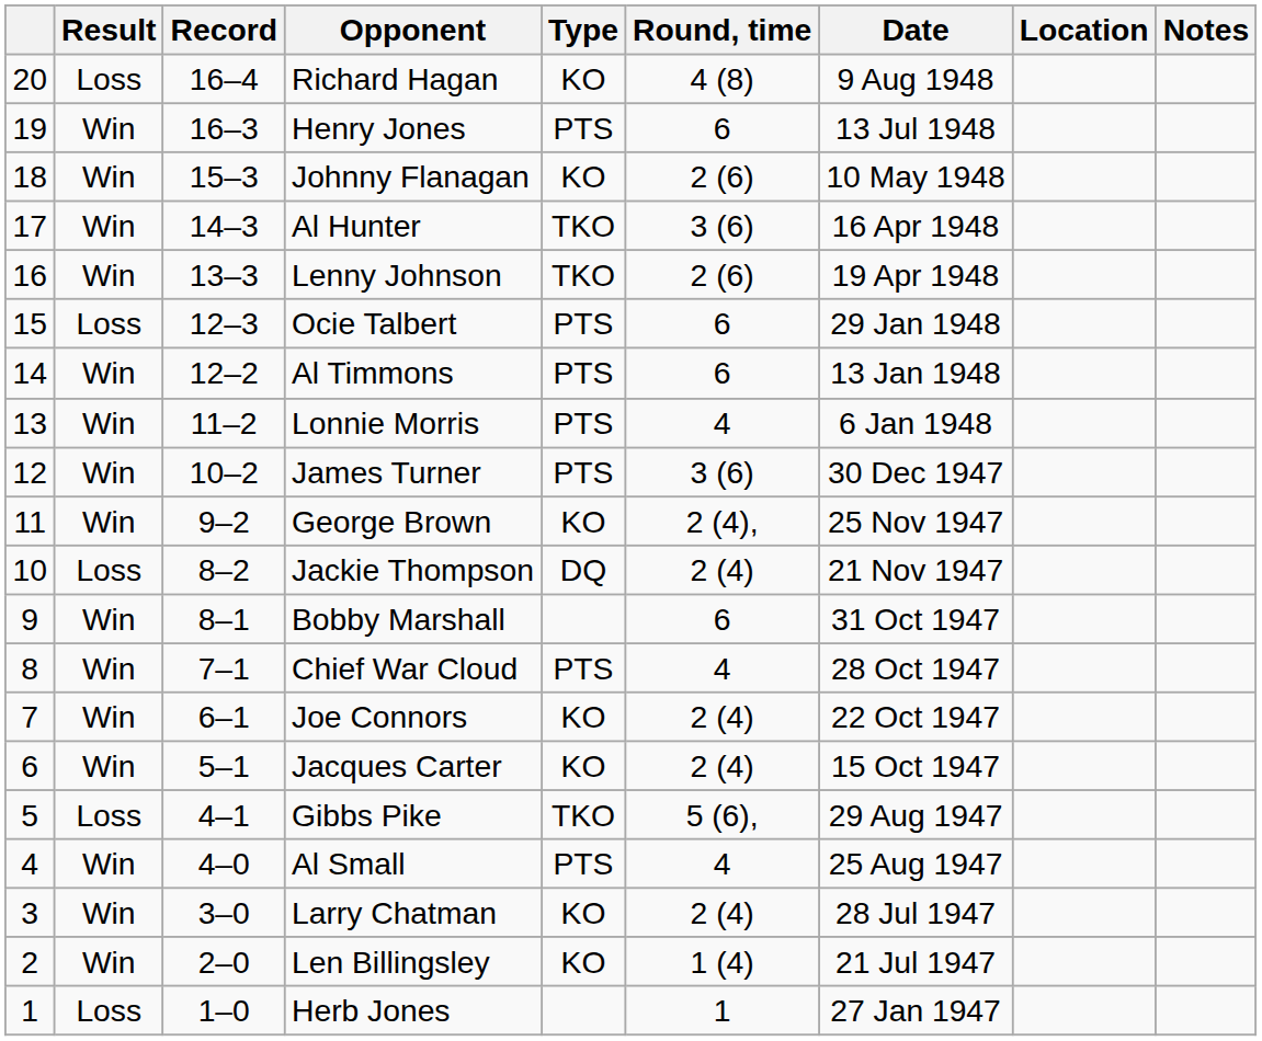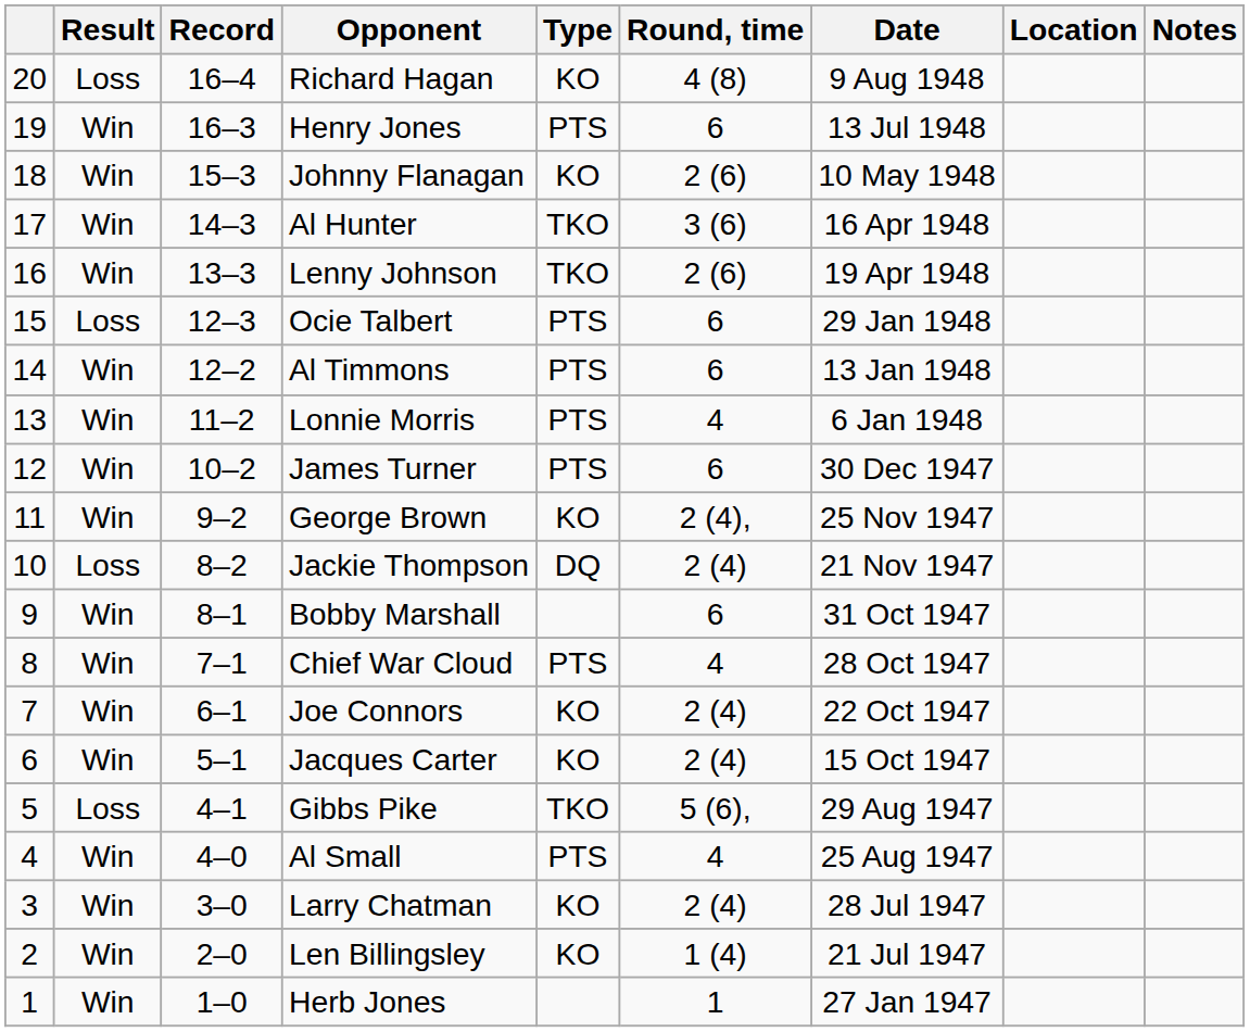 <table class="wikitable" style="text-align:center; font-size:95%">
 <tr>
 <th></th>
 <th>Result</th>
 <th>Record</th>
 <th>Opponent</th>
 <th>Type</th>
 <th>Round, time</th>
 <th>Date</th>
 <th>Location</th>
 <th>Notes</th>
 </tr>
 <tr>
 <td>20</td>
 <td>Loss</td>
 <td>16–4</td>
 <td style="text-align:left;"> Richard Hagan</td>
 <td>KO</td>
 <td>4 (8)</td>
 <td>9 Aug 1948</td>
 <td style="text-align:left;"> </td>
 <td style="text-align:left;"></td>
 </tr>
 <tr>
 <td>19</td>
 <td>Win</td>
 <td>16–3</td>
 <td style="text-align:left;"> Henry Jones</td>
 <td>PTS</td>
 <td>6</td>
 <td>13 Jul 1948</td>
 <td style="text-align:left;"> </td>
 <td style="text-align:left;"></td>
 </tr>
 <tr>
 <td>18</td>
 <td>Win</td>
 <td>15–3</td>
 <td style="text-align:left;"> Johnny Flanagan</td>
 <td>KO</td>
 <td>2 (6)</td>
 <td>10 May 1948</td>
 <td style="text-align:left;"> </td>
 <td style="text-align:left;"></td>
 </tr>
 <tr>
 <td>17</td>
 <td>Win</td>
 <td>14–3</td>
 <td style="text-align:left;"> Al Hunter</td>
 <td>TKO</td>
 <td>3 (6)</td>
 <td>16 Apr 1948</td>
 <td style="text-align:left;"> </td>
 <td style="text-align:left;"></td>
 </tr>
 <tr>
 <td>16</td>
 <td>Win</td>
 <td>13–3</td>
 <td style="text-align:left;"> Lenny Johnson</td>
 <td>TKO</td>
 <td>2 (6)</td>
 <td>19 Apr 1948</td>
 <td style="text-align:left;"> </td>
 <td style="text-align:left;"></td>
 </tr>
 <tr>
 <td>15</td>
 <td>Loss</td>
 <td>12–3</td>
 <td style="text-align:left;"> Ocie Talbert</td>
 <td>PTS</td>
 <td>6</td>
 <td>29 Jan 1948</td>
 <td style="text-align:left;"> </td>
 <td style="text-align:left;"></td>
 </tr>
 <tr>
 <td>14</td>
 <td>Win</td>
 <td>12–2</td>
 <td style="text-align:left;"> Al Timmons</td>
 <td>PTS</td>
 <td>6</td>
 <td>13 Jan 1948</td>
 <td style="text-align:left;"> </td>
 <td style="text-align:left;"></td>
 </tr>
 <tr>
 <td>13</td>
 <td>Win</td>
 <td>11–2</td>
 <td style="text-align:left;"> Lonnie Morris</td>
 <td>PTS</td>
 <td>4</td>
 <td>6 Jan 1948</td>
 <td style="text-align:left;"> </td>
 <td style="text-align:left;"></td>
 </tr>
 <tr>
 <td>12</td>
 <td>Win</td>
 <td>10–2</td>
 <td style="text-align:left;"> James Turner</td>
 <td>PTS</td>
-<td>3 (6)</td>
+<td>6</td>
 <td>30 Dec 1947</td>
 <td style="text-align:left;"> </td>
 <td></td>
 </tr>
 <tr>
 <td>11</td>
 <td>Win</td>
 <td>9–2</td>
 <td style="text-align:left;"> George Brown</td>
 <td>KO</td>
 <td>2 (4), </td>
 <td>25 Nov 1947</td>
 <td style="text-align:left;"> </td>
 <td></td>
 </tr>
 <tr>
 <td>10</td>
 <td>Loss</td>
 <td>8–2</td>
 <td style="text-align:left;"> Jackie Thompson</td>
 <td>DQ</td>
 <td>2 (4)</td>
 <td>21 Nov 1947</td>
 <td style="text-align:left;"> </td>
 <td></td>
 </tr>
 <tr>
 <td>9</td>
 <td>Win</td>
 <td>8–1</td>
 <td style="text-align:left;"> Bobby Marshall</td>
 <td></td>
 <td>6</td>
 <td>31 Oct 1947</td>
 <td style="text-align:left;"> </td>
 <td style="text-align:left;"></td>
 </tr>
 <tr>
 <td>8</td>
 <td>Win</td>
 <td>7–1</td>
 <td style="text-align:left;"> Chief War Cloud</td>
 <td>PTS</td>
 <td>4</td>
 <td>28 Oct 1947</td>
 <td style="text-align:left;"> </td>
 <td></td>
 </tr>
 <tr>
 <td>7</td>
 <td>Win</td>
 <td>6–1</td>
 <td style="text-align:left;"> Joe Connors</td>
 <td>KO</td>
 <td>2 (4)</td>
 <td>22 Oct 1947</td>
 <td style="text-align:left;"> </td>
 <td></td>
 </tr>
 <tr>
 <td>6</td>
 <td>Win</td>
 <td>5–1</td>
 <td style="text-align:left;"> Jacques Carter</td>
 <td>KO</td>
 <td>2 (4)</td>
 <td>15 Oct 1947</td>
 <td style="text-align:left;"> </td>
 <td></td>
 </tr>
 <tr>
 <td>5</td>
 <td>Loss</td>
 <td>4–1</td>
 <td style="text-align:left;"> Gibbs Pike</td>
 <td>TKO</td>
 <td>5 (6), </td>
 <td>29 Aug 1947</td>
 <td style="text-align:left;"> </td>
 <td></td>
 </tr>
 <tr>
 <td>4</td>
 <td>Win</td>
 <td>4–0</td>
 <td style="text-align:left;"> Al Small</td>
 <td>PTS</td>
 <td>4</td>
 <td>25 Aug 1947</td>
 <td style="text-align:left;"> </td>
 <td></td>
 </tr>
 <tr>
 <td>3</td>
 <td>Win</td>
 <td>3–0</td>
 <td style="text-align:left;"> Larry Chatman</td>
 <td>KO</td>
 <td>2 (4)</td>
 <td>28 Jul 1947</td>
 <td style="text-align:left;"> </td>
 <td></td>
 </tr>
 <tr>
 <td>2</td>
 <td>Win</td>
 <td>2–0</td>
 <td style="text-align:left;"> Len Billingsley</td>
 <td>KO</td>
 <td>1 (4)</td>
 <td>21 Jul 1947</td>
 <td style="text-align:left;"> </td>
 <td></td>
 </tr>
 <tr>
 <td>1</td>
-<td>Loss</td>
+<td>Win</td>
 <td>1–0</td>
 <td style="text-align:left;"> Herb Jones</td>
 <td></td>
 <td>1</td>
 <td>27 Jan 1947</td>
 <td style="text-align:left;"> </td>
 <td style="text-align:left;"></td>
 </tr>
 </table>
